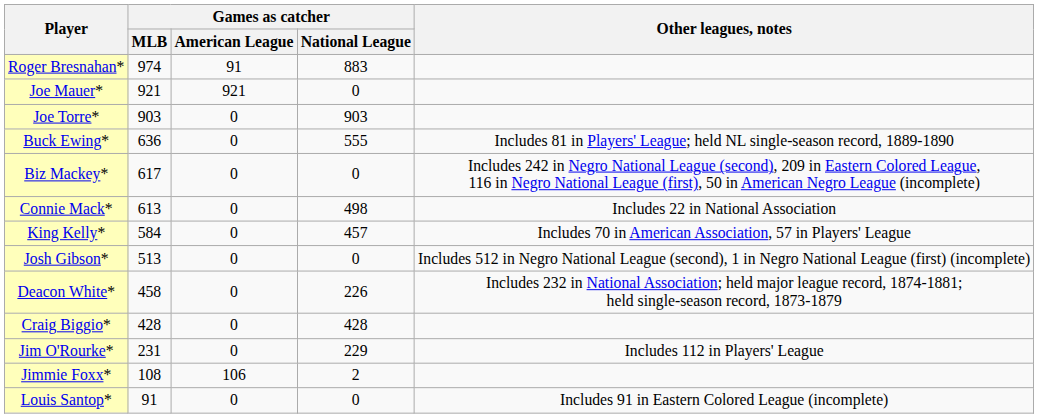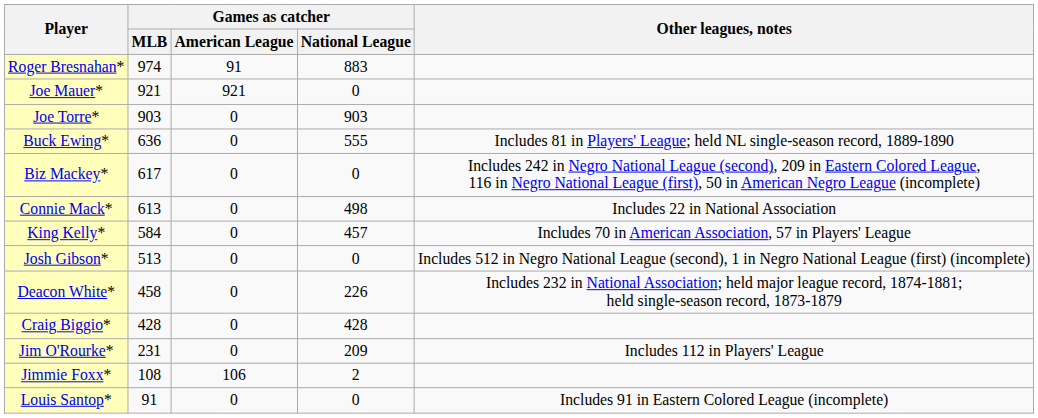 <table class="wikitable sortable" style="text-align:center">
 <tr style="white-space:nowrap;">
 <th rowspan=2 scope="col">Player</th>
 <th colspan=3>Games as catcher</th>
 <th rowspan=2>Other leagues, notes</th>
 </tr>
 <tr>
 <th>MLB</th>
 <th>American League</th>
 <th>National League</th>
 </tr>
 <tr>
 <td style="background:#ffffbb;"><a href='#'>Roger Bresnahan</a>*</td>
 <td>974</td>
 <td>91</td>
 <td>883</td>
 <td></td>
 </tr>
 <tr>
 <td style="background:#ffffbb;"><a href='#'>Joe Mauer</a>*</td>
 <td>921</td>
 <td>921</td>
 <td>0</td>
 <td></td>
 </tr>
 <tr>
 <td style="background:#ffffbb;"><a href='#'>Joe Torre</a>*</td>
 <td>903</td>
 <td>0</td>
 <td>903</td>
 <td></td>
 </tr>
 <tr>
 <td style="background:#ffffbb;"><a href='#'>Buck Ewing</a>*</td>
 <td>636</td>
 <td>0</td>
 <td>555</td>
 <td>Includes 81 in <a href='#'>Players' League</a>; held NL single-season record, 1889-1890</td>
 </tr>
 <tr>
 <td style="background:#ffffbb;"><a href='#'>Biz Mackey</a>*</td>
 <td>617</td>
 <td>0</td>
 <td>0</td>
 <td>Includes 242 in <a href='#'>Negro National League (second)</a>, 209 in <a href='#'>Eastern Colored League</a>, <br>116 in <a href='#'>Negro National League (first)</a>, 50 in <a href='#'>American Negro League</a> (incomplete)</td>
 </tr>
 <tr>
 <td style="background:#ffffbb;"><a href='#'>Connie Mack</a>*</td>
 <td>613</td>
 <td>0</td>
 <td>498</td>
 <td>Includes 22 in National Association</td>
 </tr>
 <tr>
 <td style="background:#ffffbb;"><a href='#'>King Kelly</a>*</td>
 <td>584</td>
 <td>0</td>
 <td>457</td>
 <td>Includes 70 in <a href='#'>American Association</a>, 57 in Players' League</td>
 </tr>
 <tr>
 <td style="background:#ffffbb;"><a href='#'>Josh Gibson</a>*</td>
 <td>513</td>
 <td>0</td>
 <td>0</td>
 <td>Includes 512 in Negro National League (second), 1 in Negro National League (first) (incomplete)</td>
 </tr>
 <tr>
 <td style="background:#ffffbb;"><a href='#'>Deacon White</a>*</td>
 <td>458</td>
 <td>0</td>
 <td>226</td>
 <td>Includes 232 in <a href='#'>National Association</a>; held major league record, 1874-1881; <br>held single-season record, 1873-1879</td>
 </tr>
 <tr>
 <td style="background:#ffffbb;"><a href='#'>Craig Biggio</a>*</td>
 <td>428</td>
 <td>0</td>
 <td>428</td>
 <td></td>
 </tr>
 <tr>
 <td style="background:#ffffbb;"><a href='#'>Jim O'Rourke</a>*</td>
 <td>231</td>
 <td>0</td>
-<td>229</td>
+<td>209</td>
 <td>Includes 112 in Players' League</td>
 </tr>
 <tr>
 <td style="background:#ffffbb;"><a href='#'>Jimmie Foxx</a>*</td>
 <td>108</td>
 <td>106</td>
 <td>2</td>
 <td></td>
 </tr>
 <tr>
 <td style="background:#ffffbb;"><a href='#'>Louis Santop</a>*</td>
 <td>91</td>
 <td>0</td>
 <td>0</td>
 <td>Includes 91 in Eastern Colored League (incomplete)</td>
 </tr>
 </table>
